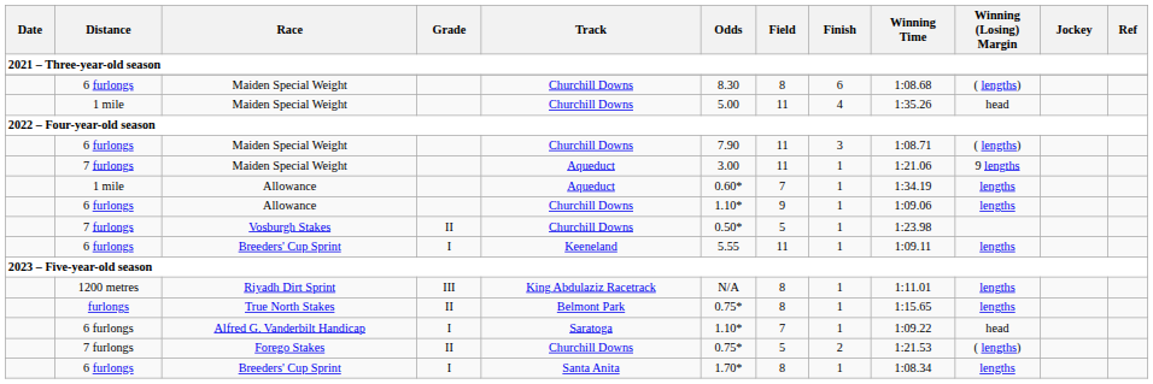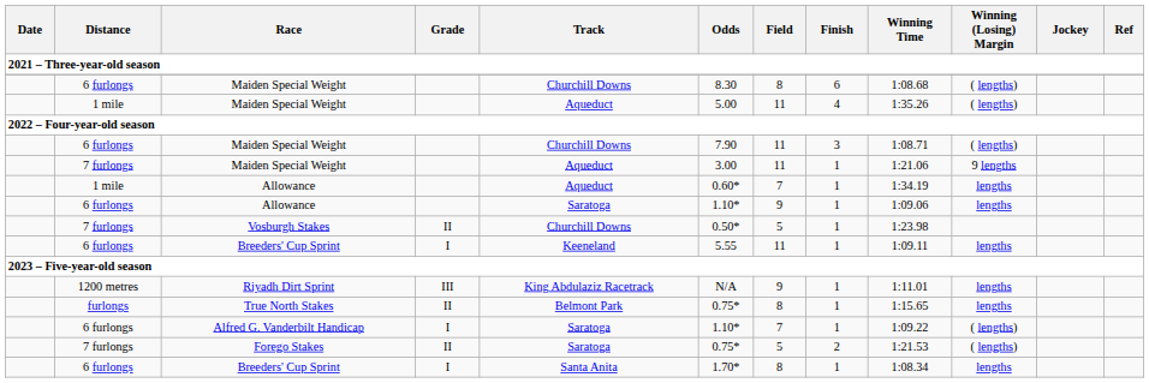 <table class = "wikitable sortable" style="text-align:center; width:100%; font-size:85%">
 <tr>
 <th scope="col">Date</th>
 <th scope="col">Distance</th>
 <th scope="col">Race</th>
 <th scope="col">Grade</th>
 <th scope="col">Track</th>
 <th scope="col">Odds</th>
 <th scope="col">Field</th>
 <th scope="col">Finish</th>
 <th scope="col">Winning<br>Time</th>
 <th scope="col">Winning<br>(Losing)<br>Margin</th>
 <th scope="col">Jockey</th>
 <th scope="col" class="unsortable">Ref</th>
 </tr>
 <tr style="background-color:white">
 <td align="left" colspan=12><strong>2021 – Three-year-old season</strong></td>
 </tr>
 <tr style="background-color:white">
 </tr>
 <tr>
 <td></td>
 <td> 6 <a href='#'>furlongs</a></td>
 <td>Maiden Special Weight</td>
 <td></td>
 <td><a href='#'>Churchill Downs</a></td>
 <td>8.30</td>
 <td>8</td>
 <td>6</td>
 <td>1:08.68</td>
 <td>( <a href='#'>lengths</a>)</td>
 <td></td>
 <td></td>
 </tr>
 <tr>
 <td></td>
 <td> 1 mile</td>
 <td>Maiden Special Weight</td>
 <td></td>
-<td><a href='#'>Churchill Downs</a></td>
+<td><a href='#'>Aqueduct</a></td>
 <td>5.00</td>
 <td>11</td>
 <td>4</td>
 <td>1:35.26</td>
-<td> head</td>
+<td>( <a href='#'>lengths</a>)</td>
 <td></td>
 <td></td>
 </tr>
 <tr style="background-color:white">
 <td align="left" colspan=12><strong>2022 – Four-year-old season</strong></td>
 </tr>
 <tr>
 <td></td>
 <td> 6 <a href='#'>furlongs</a></td>
 <td>Maiden Special Weight</td>
 <td></td>
 <td><a href='#'>Churchill Downs</a></td>
 <td>7.90</td>
 <td>11</td>
 <td>3</td>
 <td>1:08.71</td>
 <td>( <a href='#'>lengths</a>)</td>
 <td></td>
 <td></td>
 </tr>
 <tr>
 <td></td>
 <td> 7 <a href='#'>furlongs</a></td>
 <td>Maiden Special Weight</td>
 <td></td>
 <td><a href='#'>Aqueduct</a></td>
 <td>3.00</td>
 <td>11</td>
 <td>1</td>
 <td>1:21.06</td>
 <td>9 <a href='#'>lengths</a></td>
 <td></td>
 <td></td>
 </tr>
 <tr>
 <td></td>
 <td> 1 mile</td>
 <td>Allowance</td>
 <td></td>
 <td><a href='#'>Aqueduct</a></td>
 <td>0.60*</td>
 <td>7</td>
 <td>1</td>
 <td>1:34.19</td>
 <td> <a href='#'>lengths</a></td>
 <td></td>
 <td></td>
 </tr>
 <tr>
 <td></td>
 <td> 6 <a href='#'>furlongs</a></td>
 <td>Allowance</td>
 <td></td>
-<td><a href='#'>Churchill Downs</a></td>
+<td><a href='#'>Saratoga</a></td>
 <td>1.10*</td>
 <td>9</td>
 <td>1</td>
 <td>1:09.06</td>
 <td> <a href='#'>lengths</a></td>
 <td></td>
 <td></td>
 </tr>
 <tr>
 <td></td>
 <td> 7 <a href='#'>furlongs</a></td>
 <td><a href='#'>Vosburgh Stakes</a></td>
 <td>II</td>
 <td><a href='#'>Churchill Downs</a></td>
 <td>0.50*</td>
 <td>5</td>
 <td>1</td>
 <td>1:23.98</td>
 <td></td>
 <td></td>
 <td></td>
 </tr>
 <tr>
 <td></td>
 <td> 6 <a href='#'>furlongs</a></td>
 <td><a href='#'>Breeders' Cup Sprint</a></td>
 <td> I</td>
 <td><a href='#'>Keeneland</a></td>
 <td>5.55</td>
 <td>11</td>
 <td>1</td>
 <td>1:09.11</td>
 <td>  <a href='#'>lengths</a></td>
 <td></td>
 <td></td>
 </tr>
 <tr style="background-color:white">
 <td align="left" colspan=12><strong>2023 – Five-year-old season</strong></td>
 </tr>
 <tr>
 <td></td>
 <td> 1200 metres</td>
 <td><a href='#'>Riyadh Dirt Sprint</a></td>
 <td> III</td>
 <td><a href='#'>King Abdulaziz Racetrack</a></td>
 <td> N/A</td>
-<td>8</td>
+<td>9</td>
 <td>1</td>
 <td>1:11.01</td>
 <td>  <a href='#'>lengths</a></td>
 <td></td>
 <td></td>
 </tr>
 <tr>
 <td></td>
 <td>  <a href='#'>furlongs</a></td>
 <td> <a href='#'>True North Stakes</a></td>
 <td> II</td>
 <td><a href='#'>Belmont Park</a></td>
 <td>0.75*</td>
 <td>8</td>
 <td>1</td>
 <td>1:15.65</td>
 <td>  <a href='#'>lengths</a></td>
 <td></td>
 <td></td>
 </tr>
 <tr>
 <td></td>
 <td> 6 furlongs</td>
 <td><a href='#'>Alfred G. Vanderbilt Handicap</a></td>
 <td>I</td>
 <td><a href='#'>Saratoga</a></td>
 <td>1.10*</td>
 <td>7</td>
 <td>1</td>
 <td>1:09.22</td>
-<td> head</td>
+<td>( <a href='#'>lengths</a>)</td>
 <td></td>
 <td></td>
 </tr>
 <tr>
 <td></td>
 <td> 7 furlongs</td>
 <td><a href='#'>Forego Stakes</a></td>
 <td>II</td>
-<td><a href='#'>Churchill Downs</a></td>
+<td><a href='#'>Saratoga</a></td>
 <td>0.75*</td>
 <td>5</td>
 <td>2</td>
 <td>1:21.53</td>
 <td> ( <a href='#'>lengths</a>)</td>
 <td></td>
 <td></td>
 </tr>
 <tr>
 <td></td>
 <td> 6 <a href='#'>furlongs</a></td>
 <td><a href='#'>Breeders' Cup Sprint</a></td>
 <td> I</td>
 <td><a href='#'>Santa Anita</a></td>
 <td>1.70*</td>
 <td>8</td>
 <td>1</td>
 <td>1:08.34</td>
 <td>  <a href='#'>lengths</a></td>
 <td></td>
 <td></td>
 </tr>
 </table>
